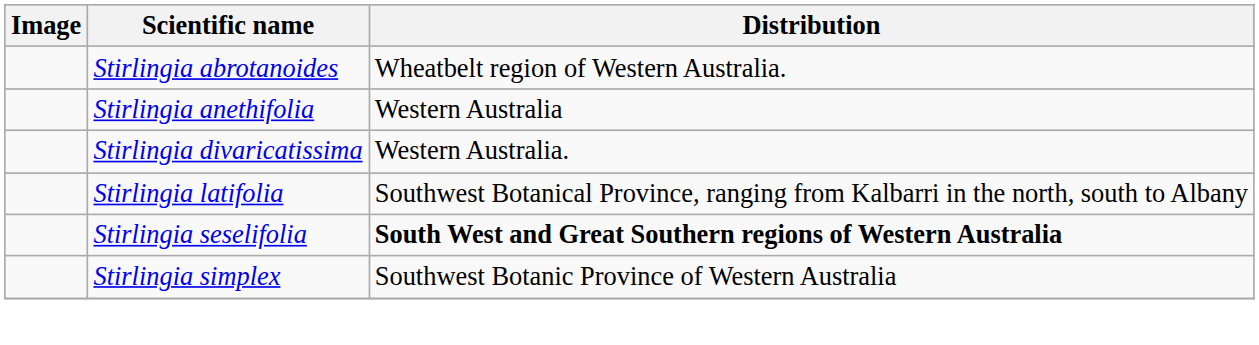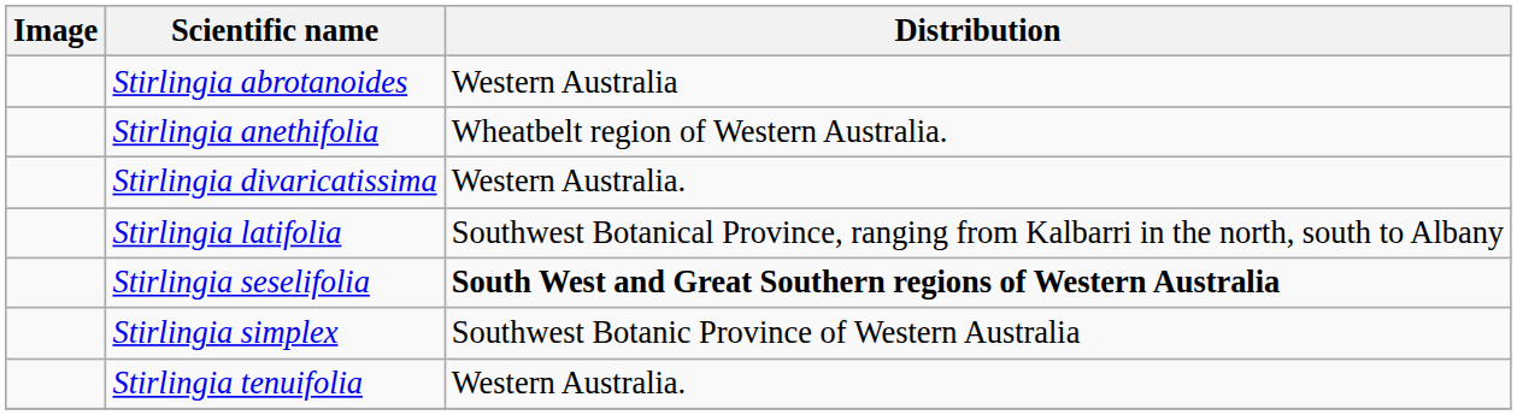 <table class="wikitable">
 <tr>
 <th>Image</th>
 <th>Scientific name</th>
 <th>Distribution</th>
 </tr>
 <tr>
 <td></td>
 <td><em><a href='#'>Stirlingia abrotanoides</a></em></td>
-<td>Wheatbelt region of Western Australia.</td>
+<td>Western Australia</td>
 </tr>
 <tr>
 <td></td>
 <td><em><a href='#'>Stirlingia anethifolia</a></em></td>
-<td>Western Australia</td>
+<td>Wheatbelt region of Western Australia.</td>
 </tr>
 <tr>
 <td></td>
 <td><em><a href='#'>Stirlingia divaricatissima</a></em></td>
 <td>Western Australia.</td>
 </tr>
 <tr>
 <td></td>
 <td><em><a href='#'>Stirlingia latifolia</a></em></td>
 <td>Southwest Botanical Province, ranging from Kalbarri in the north, south to Albany</td>
 </tr>
 <tr>
 <td></td>
 <td><em><a href='#'>Stirlingia seselifolia</a></em></td>
 <td><strong>South West and Great Southern regions of Western Australia</strong></td>
 </tr>
 <tr>
 <td></td>
 <td><em><a href='#'>Stirlingia simplex</a></em></td>
 <td>Southwest Botanic Province of Western Australia</td>
 </tr>
 <tr>
+<td></td>
+<td><em><a href='#'>Stirlingia tenuifolia</a></em></td>
+<td>Western Australia.</td>
+</tr>
+<tr>
 </tr>
 </table>
